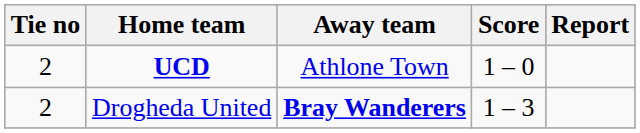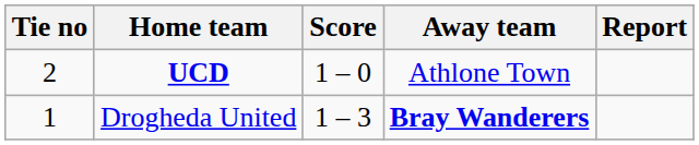 <table class="wikitable" style="text-align: center">
 <tr>
 <th>Tie no</th>
 <th>Home team</th>
+<th>Score</th>
 <th>Away team</th>
-<th>Score</th>
 <th>Report</th>
 </tr>
 <tr>
 <td>2</td>
 <td><strong><a href='#'>UCD</a></strong></td>
+<td>1 – 0</td>
 <td><a href='#'>Athlone Town</a></td>
-<td>1 – 0</td>
 <td></td>
 </tr>
 <tr>
-<td>2</td>
+<td>1</td>
 <td><a href='#'>Drogheda United</a></td>
+<td>1 – 3</td>
 <td><strong><a href='#'>Bray Wanderers</a></strong></td>
-<td>1 – 3</td>
 <td></td>
 </tr>
 </table>
